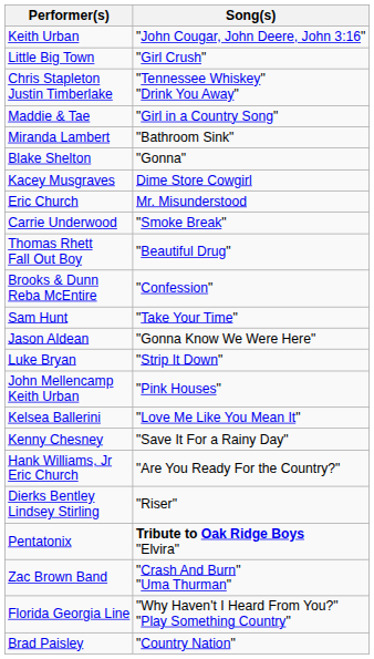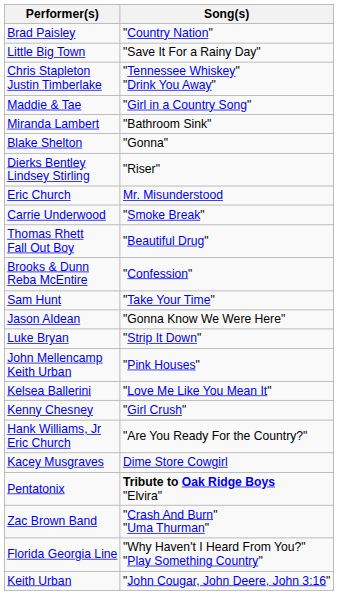 <table class="wikitable plainrowheaders">
 <tr>
 <th scope="col">Performer(s)</th>
 <th scope="col">Song(s)</th>
 </tr>
 <tr>
-<td scope="row"><a href='#'>Keith Urban</a></td>
-<td>"<a href='#'>John Cougar, John Deere, John 3:16</a>"</td>
+<td scope="row"><a href='#'>Brad Paisley</a></td>
+<td>"<a href='#'>Country Nation</a>"</td>
 </tr>
 <tr>
 <td scope="row"><a href='#'>Little Big Town</a></td>
-<td>"<a href='#'>Girl Crush</a>"</td>
+<td>"Save It For a Rainy Day"</td>
 </tr>
 <tr>
 <td scope="row"><a href='#'>Chris Stapleton</a> <br> <a href='#'>Justin Timberlake</a></td>
 <td>"<a href='#'>Tennessee Whiskey</a>"<br>"<a href='#'>Drink You Away</a>"</td>
 </tr>
 <tr>
 <td scope="row"><a href='#'>Maddie & Tae</a></td>
 <td>"<a href='#'>Girl in a Country Song</a>"</td>
 </tr>
 <tr>
 <td scope="row"><a href='#'>Miranda Lambert</a></td>
 <td>"Bathroom Sink"</td>
 </tr>
 <tr>
 <td scope="row"><a href='#'>Blake Shelton</a></td>
 <td>"Gonna"</td>
 </tr>
 <tr>
-<td scope="row"><a href='#'>Kacey Musgraves</a></td>
-<td><a href='#'>Dime Store Cowgirl</a></td>
+<td scope="row"><a href='#'>Dierks Bentley</a> <br> <a href='#'>Lindsey Stirling</a></td>
+<td>"Riser"</td>
 </tr>
 <tr>
 <td scope="row"><a href='#'>Eric Church</a></td>
 <td><a href='#'>Mr. Misunderstood</a></td>
 </tr>
 <tr>
 <td scope="row"><a href='#'>Carrie Underwood</a></td>
 <td>"<a href='#'>Smoke Break</a>"</td>
 </tr>
 <tr>
 <td scope="row"><a href='#'>Thomas Rhett</a><br><a href='#'>Fall Out Boy</a></td>
 <td>"<a href='#'>Beautiful Drug</a>"</td>
 </tr>
 <tr>
 <td scope="row"><a href='#'>Brooks & Dunn</a><br><a href='#'>Reba McEntire</a></td>
 <td>"<a href='#'>Confession</a>"</td>
 </tr>
 <tr>
 <td scope="row"><a href='#'>Sam Hunt</a></td>
 <td>"<a href='#'>Take Your Time</a>"</td>
 </tr>
 <tr>
 <td scope="row"><a href='#'>Jason Aldean</a></td>
 <td>"Gonna Know We Were Here"</td>
 </tr>
 <tr>
 <td scope="row"><a href='#'>Luke Bryan</a></td>
 <td>"<a href='#'>Strip It Down</a>"</td>
 </tr>
 <tr>
 <td scope="row"><a href='#'>John Mellencamp</a><br><a href='#'>Keith Urban</a></td>
 <td>"<a href='#'>Pink Houses</a>"</td>
 </tr>
 <tr>
 <td scope="row"><a href='#'>Kelsea Ballerini</a></td>
 <td>"<a href='#'>Love Me Like You Mean It</a>"</td>
 </tr>
 <tr>
 <td scope="row"><a href='#'>Kenny Chesney</a></td>
-<td>"Save It For a Rainy Day"</td>
+<td>"<a href='#'>Girl Crush</a>"</td>
 </tr>
 <tr>
 <td scope="row"><a href='#'>Hank Williams, Jr</a> <br> <a href='#'>Eric Church</a></td>
 <td>"Are You Ready For the Country?"</td>
 </tr>
 <tr>
-<td scope="row"><a href='#'>Dierks Bentley</a> <br> <a href='#'>Lindsey Stirling</a></td>
-<td>"Riser"</td>
+<td scope="row"><a href='#'>Kacey Musgraves</a></td>
+<td><a href='#'>Dime Store Cowgirl</a></td>
 </tr>
 <tr>
 <td scope="row"><a href='#'>Pentatonix</a></td>
 <td><strong>Tribute to <a href='#'>Oak Ridge Boys</a></strong><br>"Elvira"</td>
 </tr>
 <tr>
 <td scope="row"><a href='#'>Zac Brown Band</a></td>
 <td>"<a href='#'>Crash And Burn</a>"<br>"<a href='#'>Uma Thurman</a>"</td>
 </tr>
 <tr>
 <td scope="row"><a href='#'>Florida Georgia Line</a></td>
 <td>"Why Haven't I Heard From You?"<br>"<a href='#'>Play Something Country</a>"</td>
 </tr>
 <tr>
-<td scope="row"><a href='#'>Brad Paisley</a></td>
-<td>"<a href='#'>Country Nation</a>"</td>
+<td scope="row"><a href='#'>Keith Urban</a></td>
+<td>"<a href='#'>John Cougar, John Deere, John 3:16</a>"</td>
 </tr>
 </table>
